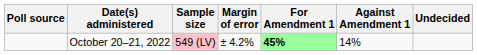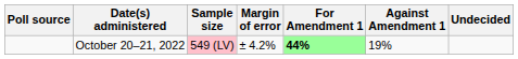 <table class="wikitable">
 <tr>
 <th>Poll source</th>
 <th>Date(s)<br>administered</th>
 <th>Sample<br>size</th>
 <th>Margin<br>of error</th>
 <th>For<br>Amendment 1</th>
 <th>Against<br>Amendment 1</th>
 <th>Undecided</th>
 </tr>
 <tr>
 <td></td>
 <td>October 20–21, 2022</td>
 <td style="background: pink;">549 (LV)</td>
 <td>± 4.2%</td>
-<td style="background: rgb(153, 255, 153);"><strong>45%</strong></td>
-<td>14%</td>
+<td style="background: rgb(153, 255, 153);"><strong>44%</strong></td>
+<td>19%</td>
 <td></td>
 </tr>
 </table>
